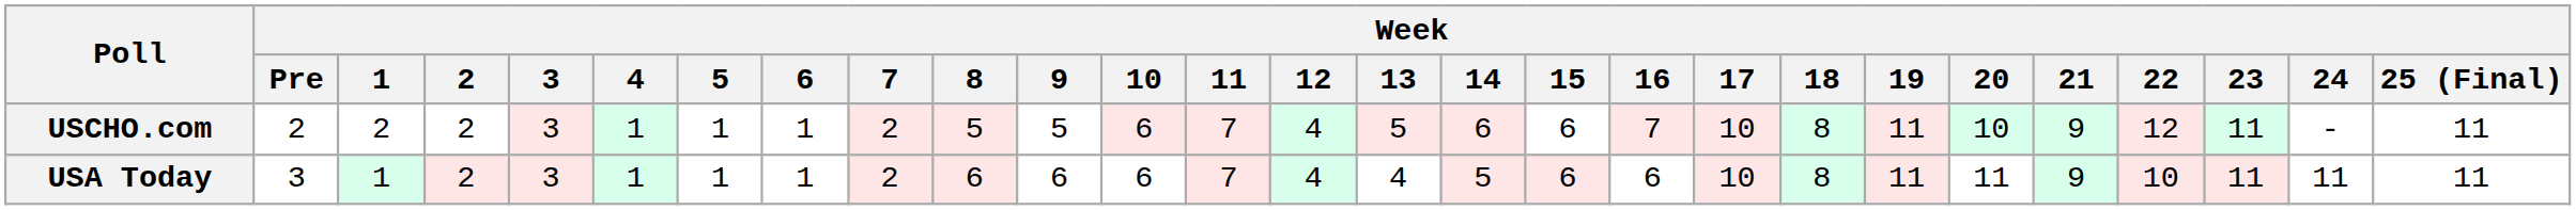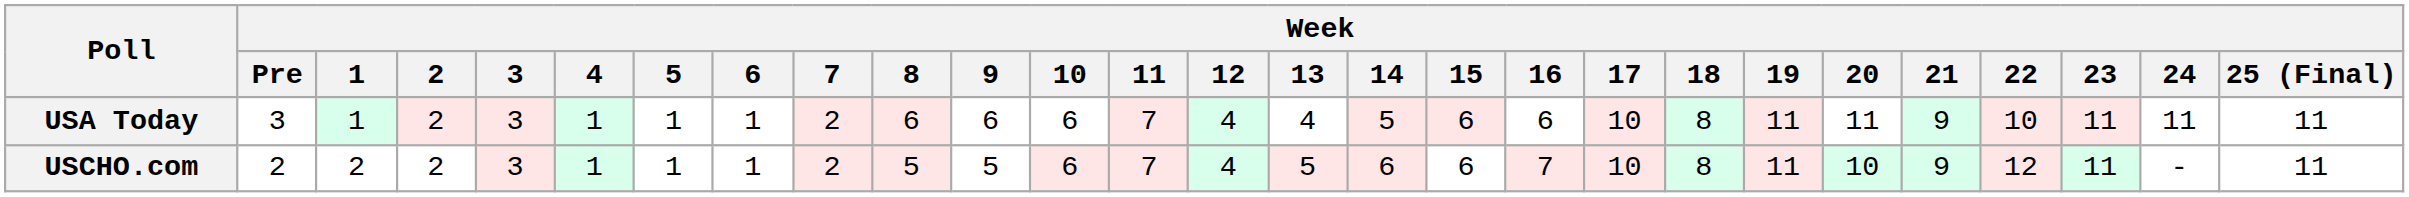 <table class="wikitable" style="white-space:nowrap;">
 <tr>
 <th scope="col" width="100" rowspan="2">Poll</th>
 <th colspan="26">Week</th>
 </tr>
 <tr>
 <th scope="col" width="30">Pre</th>
 <th scope="col" width="30">1</th>
 <th scope="col" width="30">2</th>
 <th scope="col" width="30">3</th>
 <th scope="col" width="30">4</th>
 <th scope="col" width="30">5</th>
 <th scope="col" width="30">6</th>
 <th scope="col" width="30">7</th>
 <th scope="col" width="30">8</th>
 <th scope="col" width="30">9</th>
 <th scope="col" width="30">10</th>
 <th scope="col" width="30">11</th>
 <th scope="col" width="30">12</th>
 <th scope="col" width="30">13</th>
 <th scope="col" width="30">14</th>
 <th scope="col" width="30">15</th>
 <th scope="col" width="30">16</th>
 <th scope="col" width="30">17</th>
 <th scope="col" width="30">18</th>
 <th scope="col" width="30">19</th>
 <th scope="col" width="30">20</th>
 <th scope="col" width="30">21</th>
 <th scope="col" width="30">22</th>
 <th scope="col" width="30">23</th>
 <th scope="col" width="30">24</th>
 <th scope="col" width="30">25 (Final)</th>
 </tr>
 <tr style="text-align:center;">
+<th>USA Today</th>
+<td bgcolor=FFFFFF>3 </td>
+<td bgcolor=D8FFEB>1 </td>
+<td bgcolor=FFE6E6>2 </td>
+<td bgcolor=FFE6E6>3</td>
+<td bgcolor=D8FFEB>1 </td>
+<td bgcolor=FFFFFF>1 </td>
+<td bgcolor=FFFFFF>1 </td>
+<td bgcolor=FFE6E6>2 </td>
+<td bgcolor=FFE6E6>6</td>
+<td bgcolor=FFFFFF>6</td>
+<td bgcolor=FFFFFF>6</td>
+<td bgcolor=FFE6E6>7</td>
+<td bgcolor=D8FFEB>4</td>
+<td bgcolor=FFFFFF>4</td>
+<td bgcolor=FFE6E6>5</td>
+<td bgcolor=FFE6E6>6</td>
+<td bgcolor=FFFFFF>6</td>
+<td bgcolor=FFE6E6>10</td>
+<td bgcolor=D8FFEB>8</td>
+<td bgcolor=FFE6E6>11</td>
+<td bgcolor=FFFFFF>11</td>
+<td bgcolor=D8FFEB>9</td>
+<td bgcolor=FFE6E6>10</td>
+<td bgcolor=FFE6E6>11</td>
+<td bgcolor=FFFFFF>11</td>
+<td bgcolor=FFFFFF>11</td>
+</tr>
+<tr style="text-align:center;">
 <th>USCHO.com</th>
 <td bgcolor=FFFFFF>2 </td>
 <td bgcolor=FFFFFF>2 </td>
 <td bgcolor=FFFFFF>2 </td>
 <td bgcolor=FFE6E6>3 </td>
 <td bgcolor=D8FFEB>1 </td>
 <td bgcolor=FFFFFF>1 </td>
 <td bgcolor=FFFFFF>1 </td>
 <td bgcolor=FFE6E6>2 </td>
 <td bgcolor=FFE6E6>5</td>
 <td bgcolor=FFFFFF>5</td>
 <td bgcolor=FFE6E6>6</td>
 <td bgcolor=FFE6E6>7 </td>
 <td bgcolor=D8FFEB>4</td>
 <td bgcolor=FFE6E6>5</td>
 <td bgcolor=FFE6E6>6</td>
 <td bgcolor=FFFFFF>6</td>
 <td bgcolor=FFE6E6>7</td>
 <td bgcolor=FFE6E6>10</td>
 <td bgcolor=D8FFEB>8</td>
 <td bgcolor=FFE6E6>11</td>
 <td bgcolor=D8FFEB>10</td>
 <td bgcolor=D8FFEB>9</td>
 <td bgcolor=FFE6E6>12</td>
 <td bgcolor=D8FFEB>11</td>
 <td bgcolor=FFFFFF>-</td>
 <td bgcolor=FFFFFF>11</td>
 </tr>
-<tr style="text-align:center;">
-<th>USA Today</th>
-<td bgcolor=FFFFFF>3 </td>
-<td bgcolor=D8FFEB>1 </td>
-<td bgcolor=FFE6E6>2 </td>
-<td bgcolor=FFE6E6>3</td>
-<td bgcolor=D8FFEB>1 </td>
-<td bgcolor=FFFFFF>1 </td>
-<td bgcolor=FFFFFF>1 </td>
-<td bgcolor=FFE6E6>2 </td>
-<td bgcolor=FFE6E6>6</td>
-<td bgcolor=FFFFFF>6</td>
-<td bgcolor=FFFFFF>6</td>
-<td bgcolor=FFE6E6>7</td>
-<td bgcolor=D8FFEB>4</td>
-<td bgcolor=FFFFFF>4</td>
-<td bgcolor=FFE6E6>5</td>
-<td bgcolor=FFE6E6>6</td>
-<td bgcolor=FFFFFF>6</td>
-<td bgcolor=FFE6E6>10</td>
-<td bgcolor=D8FFEB>8</td>
-<td bgcolor=FFE6E6>11</td>
-<td bgcolor=FFFFFF>11</td>
-<td bgcolor=D8FFEB>9</td>
-<td bgcolor=FFE6E6>10</td>
-<td bgcolor=FFE6E6>11</td>
-<td bgcolor=FFFFFF>11</td>
-<td bgcolor=FFFFFF>11</td>
-</tr>
 </table>
